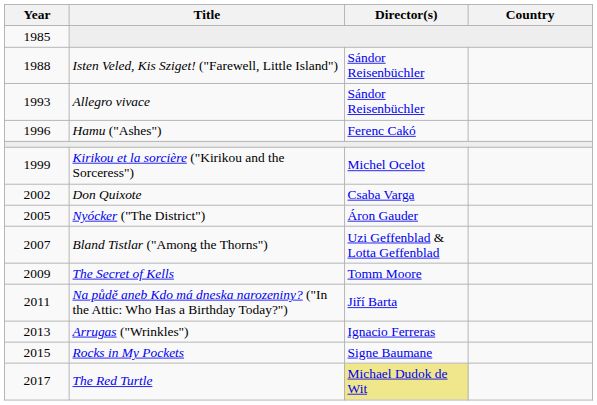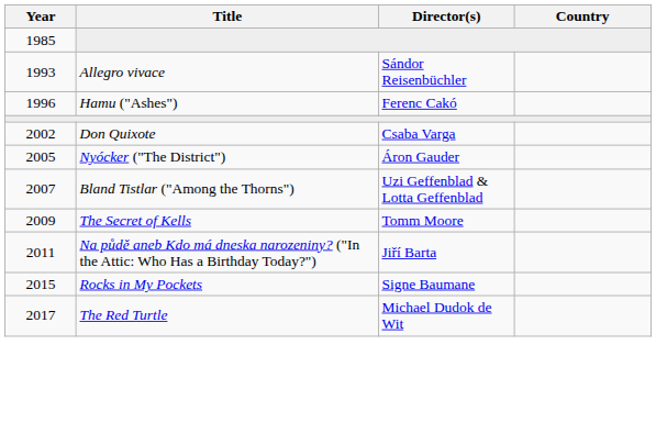 <table class="wikitable">
 <tr>
 <th width="70"><strong>Year</strong></th>
 <th width="320"><strong>Title</strong></th>
 <th width="140"><strong>Director(s)</strong></th>
 <th width="140"><strong>Country</strong></th>
 </tr>
 <tr>
 <td style="text-align:center;">1985</td>
 <td colspan="3" bgcolor=#EEEEEE></td>
-</tr>
-<tr>
-<td style="text-align:center;">1988</td>
-<td><em>Isten Veled, Kis Sziget!</em> ("Farewell, Little Island")</td>
-<td><a href='#'>Sándor Reisenbüchler</a></td>
-<td></td>
 </tr>
 <tr>
 <td style="text-align:center;">1993</td>
 <td><em>Allegro vivace</em></td>
 <td><a href='#'>Sándor Reisenbüchler</a></td>
 <td></td>
 </tr>
 <tr>
 <td style="text-align:center;">1996</td>
 <td><em>Hamu</em> ("Ashes")</td>
 <td><a href='#'>Ferenc Cakó</a></td>
 <td></td>
 </tr>
 <tr>
 <td colspan="4" bgcolor=#EEEEEE></td>
-</tr>
-<tr>
-<td style="text-align:center;">1999</td>
-<td><em><a href='#'>Kirikou et la sorcière</a></em> ("Kirikou and the Sorceress")</td>
-<td><a href='#'>Michel Ocelot</a></td>
-<td></td>
 </tr>
 <tr>
 <td style="text-align:center;">2002</td>
 <td><em>Don Quixote</em></td>
 <td><a href='#'>Csaba Varga</a></td>
 <td></td>
 </tr>
 <tr>
 <td style="text-align:center;">2005</td>
 <td><em><a href='#'>Nyócker</a></em> ("The District")</td>
 <td><a href='#'>Áron Gauder</a></td>
 <td></td>
 </tr>
 <tr>
 <td style="text-align:center;">2007</td>
 <td><em>Bland Tistlar</em> ("Among the Thorns")</td>
 <td><a href='#'>Uzi Geffenblad</a> & <a href='#'>Lotta Geffenblad</a></td>
 <td></td>
 </tr>
 <tr>
 <td style="text-align:center;">2009</td>
 <td><em><a href='#'>The Secret of Kells</a></em></td>
 <td><a href='#'>Tomm Moore</a></td>
 <td></td>
 </tr>
 <tr>
 <td style="text-align:center;">2011</td>
 <td><em><a href='#'>Na půdě aneb Kdo má dneska narozeniny?</a></em> ("In the Attic: Who Has a Birthday Today?")</td>
 <td><a href='#'>Jiří Barta</a></td>
 <td></td>
 </tr>
 <tr>
-<td style="text-align:center;">2013</td>
-<td><em><a href='#'>Arrugas</a></em> ("Wrinkles")</td>
-<td><a href='#'>Ignacio Ferreras</a></td>
-<td></td>
-</tr>
-<tr>
 <td style="text-align:center;">2015</td>
 <td><em><a href='#'>Rocks in My Pockets</a></em></td>
 <td><a href='#'>Signe Baumane</a></td>
 <td></td>
 </tr>
 <tr>
 <td style="text-align:center;">2017</td>
 <td><em><a href='#'>The Red Turtle</a></em></td>
-<td style="background: khaki;"><a href='#'>Michael Dudok de Wit</a></td>
+<td><a href='#'>Michael Dudok de Wit</a></td>
 <td></td>
 </tr>
 </table>
